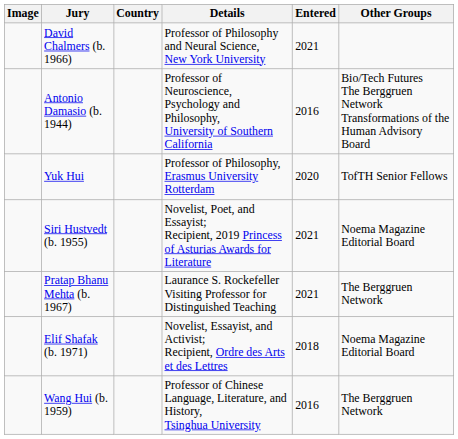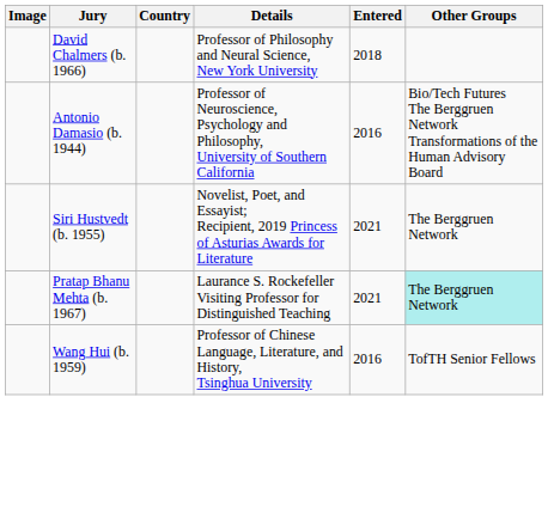 <table class="wikitable sortable">
 <tr>
 <th>Image</th>
 <th>Jury</th>
 <th>Country</th>
 <th>Details</th>
 <th>Entered</th>
 <th>Other Groups</th>
 </tr>
 <tr>
 <td></td>
 <td><a href='#'>David Chalmers</a> (b. 1966)</td>
 <td></td>
 <td>Professor of Philosophy and Neural Science, <br><a href='#'>New York University</a></td>
-<td>2021</td>
+<td>2018</td>
 <td></td>
 </tr>
 <tr>
 <td></td>
 <td><a href='#'>Antonio Damasio</a> (b. 1944)</td>
 <td><br></td>
 <td>Professor of Neuroscience, Psychology and Philosophy, <br><a href='#'>University of Southern California</a></td>
 <td>2016</td>
 <td>Bio/Tech Futures<br>The Berggruen Network<br>Transformations of the Human Advisory Board</td>
 </tr>
 <tr>
 <td></td>
-<td><a href='#'>Yuk Hui</a></td>
-<td></td>
-<td>Professor of Philosophy, <br><a href='#'>Erasmus University Rotterdam</a></td>
-<td>2020</td>
-<td>TofTH Senior Fellows</td>
-</tr>
-<tr>
-<td></td>
 <td><a href='#'>Siri Hustvedt</a> (b. 1955)</td>
 <td></td>
 <td>Novelist, Poet, and Essayist; <br>Recipient, 2019 <a href='#'>Princess of Asturias Awards for Literature</a></td>
 <td>2021</td>
-<td>Noema Magazine Editorial Board</td>
+<td>The Berggruen Network</td>
 </tr>
 <tr>
 <td></td>
 <td><a href='#'>Pratap Bhanu Mehta</a> (b. 1967)</td>
 <td></td>
 <td>Laurance S. Rockefeller Visiting Professor for Distinguished Teaching</td>
 <td>2021</td>
-<td>The Berggruen Network</td>
-</tr>
-<tr>
-<td></td>
-<td><a href='#'>Elif Shafak</a> (b. 1971)</td>
-<td><br></td>
-<td>Novelist, Essayist, and Activist; <br>Recipient, <a href='#'>Ordre des Arts et des Lettres</a></td>
-<td>2018</td>
-<td>Noema Magazine Editorial Board</td>
+<td style="background: paleturquoise;">The Berggruen Network</td>
 </tr>
 <tr>
 <td></td>
 <td><a href='#'>Wang Hui</a> (b. 1959)</td>
 <td></td>
 <td>Professor of Chinese Language, Literature, and History,<br> <a href='#'>Tsinghua University</a></td>
 <td>2016</td>
-<td>The Berggruen Network</td>
+<td>TofTH Senior Fellows</td>
 </tr>
 </table>
